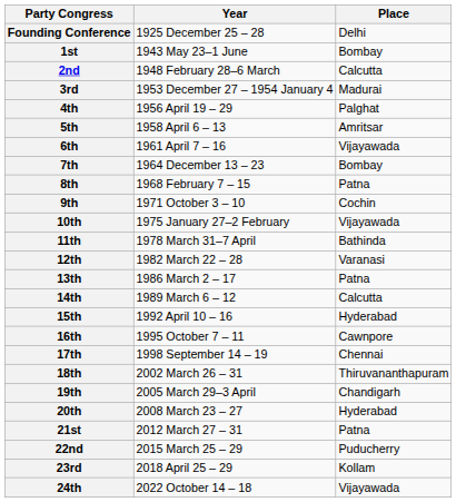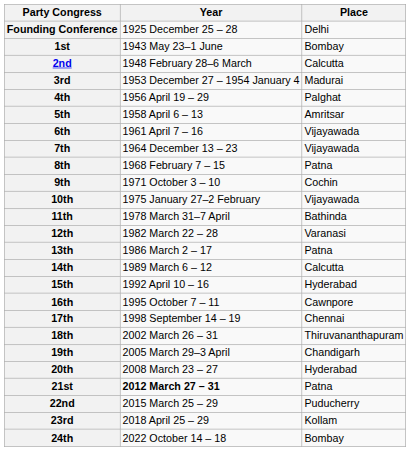 <table class="wikitable">
 <tr>
 <th>Party Congress</th>
 <th>Year</th>
 <th>Place</th>
 </tr>
 <tr>
 <th>Founding Conference</th>
 <td>1925 December 25 – 28</td>
 <td>Delhi</td>
 </tr>
 <tr>
 <th>1st</th>
 <td>1943 May 23–1 June</td>
 <td>Bombay</td>
 </tr>
 <tr>
 <th><a href='#'>2nd</a></th>
 <td>1948 February 28–6 March</td>
 <td>Calcutta</td>
 </tr>
 <tr>
 <th>3rd</th>
 <td>1953 December 27 – 1954 January 4</td>
 <td>Madurai</td>
 </tr>
 <tr>
 <th>4th</th>
 <td>1956 April 19 – 29</td>
 <td>Palghat</td>
 </tr>
 <tr>
 <th>5th</th>
 <td>1958 April 6 – 13</td>
 <td>Amritsar</td>
 </tr>
 <tr>
 <th>6th</th>
 <td>1961 April 7 – 16</td>
 <td>Vijayawada</td>
 </tr>
 <tr>
 <th>7th</th>
 <td>1964 December 13 – 23</td>
-<td>Bombay</td>
+<td>Vijayawada</td>
 </tr>
 <tr>
 <th>8th</th>
 <td>1968 February 7 – 15</td>
 <td>Patna</td>
 </tr>
 <tr>
 <th>9th</th>
 <td>1971 October 3 – 10</td>
 <td>Cochin</td>
 </tr>
 <tr>
 <th>10th</th>
 <td>1975 January 27–2 February</td>
 <td>Vijayawada</td>
 </tr>
 <tr>
 <th>11th</th>
 <td>1978 March 31–7 April</td>
 <td>Bathinda</td>
 </tr>
 <tr>
 <th>12th</th>
 <td>1982 March 22 – 28</td>
 <td>Varanasi</td>
 </tr>
 <tr>
 <th>13th</th>
 <td>1986 March 2 – 17</td>
 <td>Patna</td>
 </tr>
 <tr>
 <th>14th</th>
 <td>1989 March 6 – 12</td>
 <td>Calcutta</td>
 </tr>
 <tr>
 <th>15th</th>
 <td>1992 April 10 – 16</td>
 <td>Hyderabad</td>
 </tr>
 <tr>
 <th>16th</th>
 <td>1995 October 7 – 11</td>
 <td>Cawnpore</td>
 </tr>
 <tr>
 <th>17th</th>
 <td>1998 September 14 – 19</td>
 <td>Chennai</td>
 </tr>
 <tr>
 <th>18th</th>
 <td>2002 March 26 – 31</td>
 <td>Thiruvananthapuram</td>
 </tr>
 <tr>
 <th>19th</th>
 <td>2005 March 29–3 April</td>
 <td>Chandigarh</td>
 </tr>
 <tr>
 <th>20th</th>
 <td>2008 March 23 – 27</td>
 <td>Hyderabad</td>
 </tr>
 <tr>
 <th>21st</th>
-<td>2012 March 27 – 31</td>
+<td><strong>2012 March 27 – 31</strong></td>
 <td>Patna</td>
 </tr>
 <tr>
 <th>22nd</th>
 <td>2015 March 25 – 29</td>
 <td>Puducherry</td>
 </tr>
 <tr>
 <th>23rd</th>
 <td>2018 April 25 – 29</td>
 <td>Kollam</td>
 </tr>
 <tr>
 <th>24th</th>
 <td>2022 October 14 – 18</td>
-<td>Vijayawada</td>
+<td>Bombay</td>
 </tr>
 </table>
